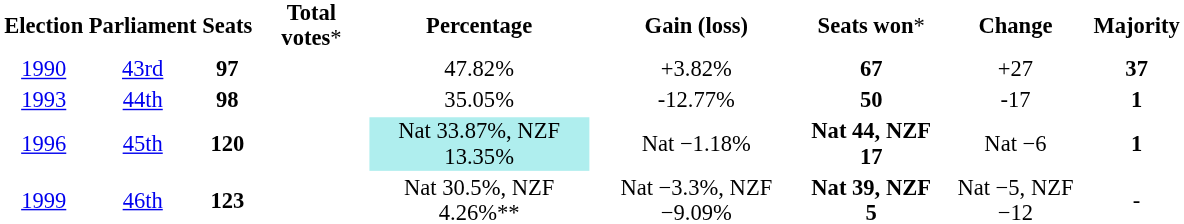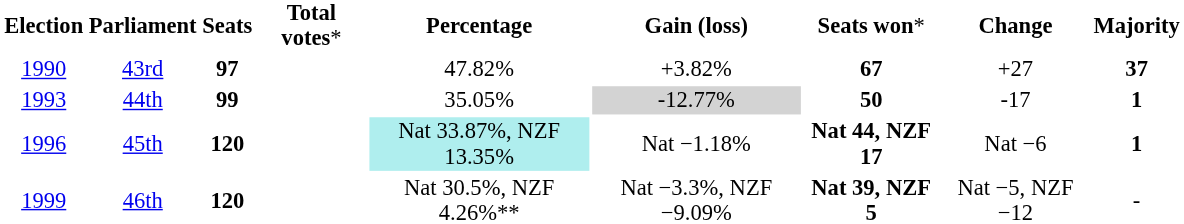 <table width=95%>
 <tr ---->
 <td align=center><strong>Election</strong></td>
 <td align=center><strong>Parliament</strong></td>
 <td align=center><strong>Seats</strong></td>
 <td align=center><strong>Total votes</strong>*</td>
 <td align=center><strong>Percentage</strong></td>
 <td align=center><strong>Gain (loss)</strong></td>
 <td align=center><strong>Seats won</strong>*</td>
 <td align=center><strong>Change</strong></td>
 <td align=center><strong>Majority</strong></td>
 </tr>
 <tr ---->
 <td align=center><a href='#'>1990</a></td>
 <td align=center><a href='#'>43rd</a></td>
 <td align=center><strong>97</strong></td>
 <td align=center></td>
 <td align=center>47.82%</td>
 <td align=center>+3.82%</td>
 <td align=center><strong>67</strong></td>
 <td align=center>+27</td>
 <td align=center><strong>37</strong></td>
 </tr>
 <tr ---->
 <td align=center><a href='#'>1993</a></td>
 <td align=center><a href='#'>44th</a></td>
-<td align=center><strong>98</strong></td>
+<td align=center><strong>99</strong></td>
 <td align=center></td>
 <td align=center>35.05%</td>
-<td align=center>-12.77%</td>
+<td align=center style="background: lightgrey;">-12.77%</td>
 <td align=center><strong>50</strong></td>
 <td align=center>-17</td>
 <td align=center><strong>1</strong></td>
 </tr>
 <tr ---->
 <td align=center><a href='#'>1996</a></td>
 <td align=center><a href='#'>45th</a></td>
 <td align=center><strong>120</strong></td>
 <td align=center></td>
 <td align=center style="background: paleturquoise;">Nat 33.87%, NZF 13.35%</td>
 <td align=center>Nat −1.18%</td>
 <td align=center><strong>Nat 44, NZF 17</strong></td>
 <td align=center>Nat −6</td>
 <td align=center><strong>1</strong></td>
 </tr>
 <tr ---->
 <td align=center><a href='#'>1999</a></td>
 <td align=center><a href='#'>46th</a></td>
-<td align=center><strong>123</strong></td>
+<td align=center><strong>120</strong></td>
 <td align=center></td>
 <td align=center>Nat 30.5%, NZF 4.26%**</td>
 <td align=center>Nat −3.3%, NZF −9.09%</td>
 <td align=center><strong>Nat 39, NZF 5</strong></td>
 <td align=center>Nat −5, NZF −12</td>
 <td align=center>-</td>
 </tr>
 </table>
